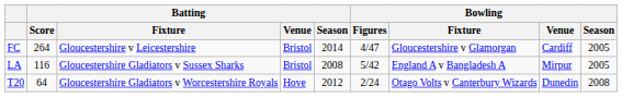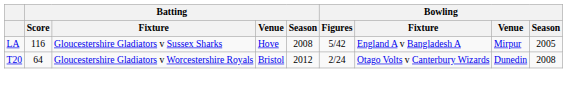 <table class=wikitable style="font-size:90%">
 <tr>
 <th rowspan="1"></th>
 <th colspan="4" rowspan="1">Batting</th>
 <th colspan="4" rowspan="1">Bowling</th>
 </tr>
 <tr>
 <th></th>
 <th>Score</th>
 <th>Fixture</th>
 <th>Venue</th>
 <th>Season</th>
 <th>Figures</th>
 <th>Fixture</th>
 <th>Venue</th>
 <th>Season</th>
 </tr>
 <tr>
-<td><a href='#'>FC</a></td>
-<td align="center">264</td>
-<td><a href='#'>Gloucestershire</a> v <a href='#'>Leicestershire</a></td>
-<td><a href='#'>Bristol</a></td>
-<td align="center">2014</td>
-<td align="center">4/47</td>
-<td><a href='#'>Gloucestershire</a> v <a href='#'>Glamorgan</a></td>
-<td><a href='#'>Cardiff</a></td>
-<td align="center">2005</td>
-</tr>
-<tr>
 <td><a href='#'>LA</a></td>
 <td align="center">116</td>
 <td><a href='#'>Gloucestershire Gladiators</a> v <a href='#'>Sussex Sharks</a></td>
-<td><a href='#'>Bristol</a></td>
+<td><a href='#'>Hove</a></td>
 <td align="center">2008</td>
 <td align="center">5/42</td>
 <td><a href='#'>England A</a> v <a href='#'>Bangladesh A</a></td>
 <td><a href='#'>Mirpur</a></td>
 <td align="center">2005</td>
 </tr>
 <tr>
 <td><a href='#'>T20</a></td>
 <td align="center">64</td>
 <td><a href='#'>Gloucestershire Gladiators</a> v <a href='#'>Worcestershire Royals</a></td>
-<td><a href='#'>Hove</a></td>
+<td><a href='#'>Bristol</a></td>
 <td align="center">2012</td>
 <td align="center">2/24</td>
 <td><a href='#'>Otago Volts</a> v <a href='#'>Canterbury Wizards</a></td>
 <td><a href='#'>Dunedin</a></td>
 <td align="center">2008</td>
 </tr>
 </table>
